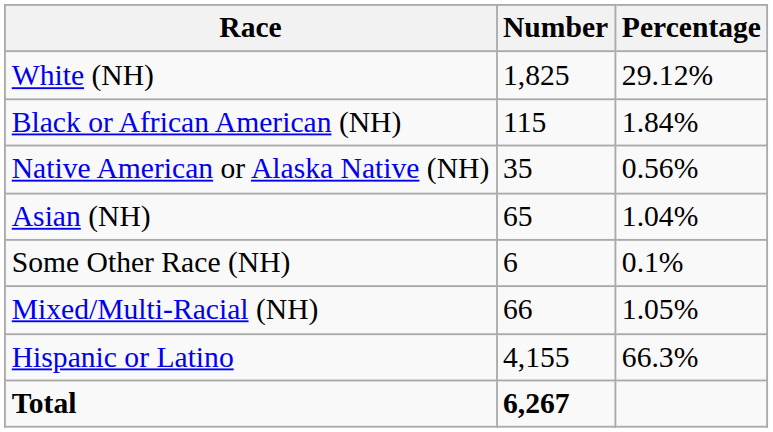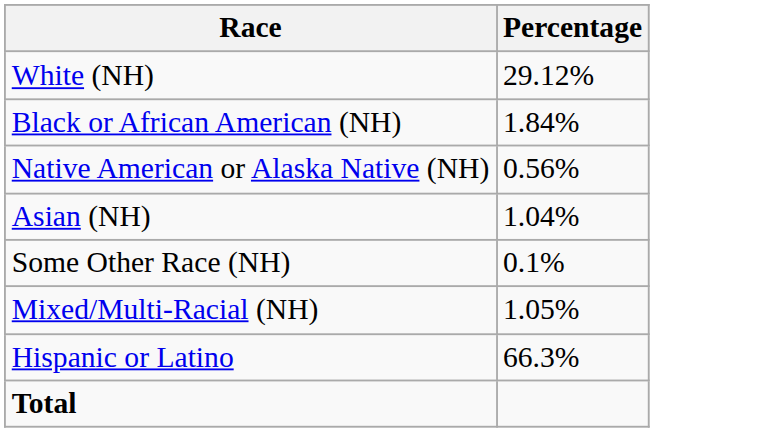 <table class="wikitable">
 <tr>
 <th>Race</th>
-<th>Number</th>
 <th>Percentage</th>
 </tr>
 <tr>
 <td><a href='#'>White</a> (NH)</td>
-<td>1,825</td>
 <td>29.12%</td>
 </tr>
 <tr>
 <td><a href='#'>Black or African American</a> (NH)</td>
-<td>115</td>
 <td>1.84%</td>
 </tr>
 <tr>
 <td><a href='#'>Native American</a> or <a href='#'>Alaska Native</a> (NH)</td>
-<td>35</td>
 <td>0.56%</td>
 </tr>
 <tr>
 <td><a href='#'>Asian</a> (NH)</td>
-<td>65</td>
 <td>1.04%</td>
 </tr>
 <tr>
 <td>Some Other Race (NH)</td>
-<td>6</td>
 <td>0.1%</td>
 </tr>
 <tr>
 <td><a href='#'>Mixed/Multi-Racial</a> (NH)</td>
-<td>66</td>
 <td>1.05%</td>
 </tr>
 <tr>
 <td><a href='#'>Hispanic or Latino</a></td>
-<td>4,155</td>
 <td>66.3%</td>
 </tr>
 <tr>
 <td><strong>Total</strong></td>
-<td><strong>6,267</strong></td>
 <td></td>
 </tr>
 </table>
